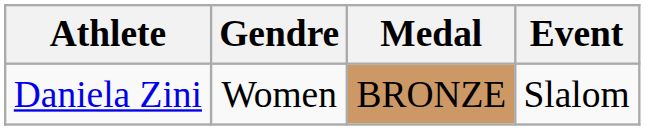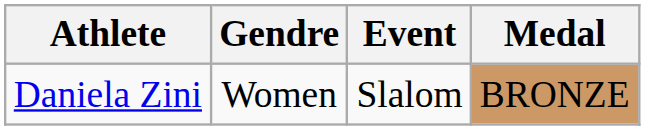 <table class="wikitable" style="width:; font-size:100%; text-align:center;">
 <tr>
 <th>Athlete</th>
 <th>Gendre</th>
+<th>Event</th>
 <th>Medal</th>
-<th>Event</th>
 </tr>
 <tr>
 <td align=left><a href='#'>Daniela Zini</a></td>
 <td>Women</td>
+<td>Slalom</td>
 <td bgcolor=cc9966>BRONZE</td>
-<td>Slalom</td>
 </tr>
 </table>
